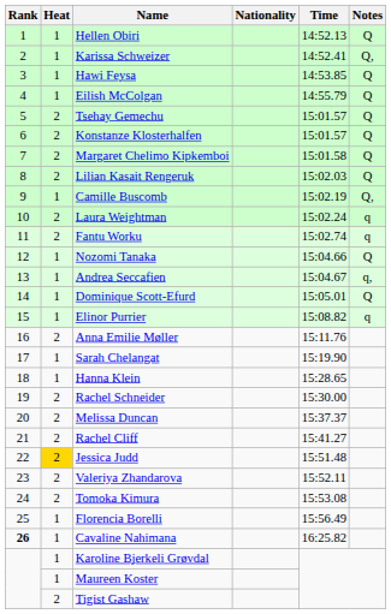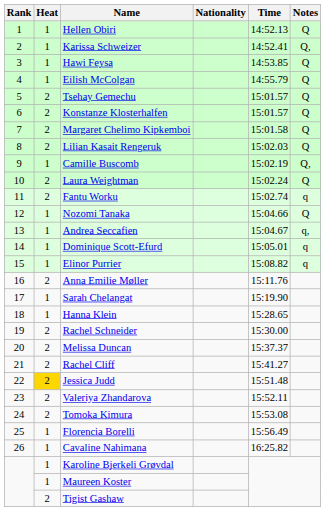 <table class="wikitable sortable" style="text-align:center">
 <tr>
 <th>Rank</th>
 <th>Heat</th>
 <th>Name</th>
 <th>Nationality</th>
 <th>Time</th>
 <th>Notes</th>
 </tr>
 <tr bgcolor=ccffcc>
 <td>1</td>
 <td>1</td>
 <td align=left><a href='#'>Hellen Obiri</a></td>
 <td align=left></td>
 <td>14:52.13</td>
 <td>Q</td>
 </tr>
 <tr bgcolor=ccffcc>
 <td>2</td>
 <td>1</td>
 <td align=left><a href='#'>Karissa Schweizer</a></td>
 <td align=left></td>
 <td>14:52.41</td>
 <td>Q, </td>
 </tr>
 <tr bgcolor=ccffcc>
 <td>3</td>
 <td>1</td>
 <td align=left><a href='#'>Hawi Feysa</a></td>
 <td align=left></td>
 <td>14:53.85</td>
 <td>Q</td>
 </tr>
 <tr bgcolor=ccffcc>
 <td>4</td>
 <td>1</td>
 <td align=left><a href='#'>Eilish McColgan</a></td>
 <td align=left></td>
 <td>14:55.79</td>
 <td>Q</td>
 </tr>
 <tr bgcolor=ccffcc>
 <td>5</td>
 <td>2</td>
 <td align=left><a href='#'>Tsehay Gemechu</a></td>
 <td align=left></td>
 <td>15:01.57</td>
 <td>Q</td>
 </tr>
 <tr bgcolor=ccffcc>
 <td>6</td>
 <td>2</td>
 <td align=left><a href='#'>Konstanze Klosterhalfen</a></td>
 <td align=left></td>
 <td>15:01.57</td>
 <td>Q</td>
 </tr>
 <tr bgcolor=ccffcc>
 <td>7</td>
 <td>2</td>
 <td align=left><a href='#'>Margaret Chelimo Kipkemboi</a></td>
 <td align=left></td>
 <td>15:01.58</td>
 <td>Q</td>
 </tr>
 <tr bgcolor=ccffcc>
 <td>8</td>
 <td>2</td>
 <td align=left><a href='#'>Lilian Kasait Rengeruk</a></td>
 <td align=left></td>
 <td>15:02.03</td>
 <td>Q</td>
 </tr>
 <tr bgcolor=ccffcc>
 <td>9</td>
 <td>1</td>
 <td align=left><a href='#'>Camille Buscomb</a></td>
 <td align=left></td>
 <td>15:02.19</td>
 <td>Q, </td>
 </tr>
 <tr bgcolor=ccffcc>
 <td>10</td>
 <td>2</td>
 <td align=left><a href='#'>Laura Weightman</a></td>
 <td align=left></td>
 <td>15:02.24</td>
-<td>q</td>
+<td>Q</td>
 </tr>
 <tr bgcolor=ddffdd>
 <td>11</td>
 <td>2</td>
 <td align=left><a href='#'>Fantu Worku</a></td>
 <td align=left></td>
 <td>15:02.74</td>
 <td>q</td>
 </tr>
 <tr bgcolor=ddffdd>
 <td>12</td>
 <td>1</td>
 <td align=left><a href='#'>Nozomi Tanaka</a></td>
 <td align=left></td>
 <td>15:04.66</td>
 <td>Q</td>
 </tr>
 <tr bgcolor=ddffdd>
 <td>13</td>
 <td>1</td>
 <td align=left><a href='#'>Andrea Seccafien</a></td>
 <td align=left></td>
 <td>15:04.67</td>
 <td>q, </td>
 </tr>
 <tr bgcolor=ddffdd>
 <td>14</td>
 <td>1</td>
 <td align=left><a href='#'>Dominique Scott-Efurd</a></td>
 <td align=left></td>
 <td>15:05.01</td>
-<td>Q</td>
+<td>q</td>
 </tr>
 <tr bgcolor=ddffdd>
 <td>15</td>
 <td>1</td>
 <td align=left><a href='#'>Elinor Purrier</a></td>
 <td align=left></td>
 <td>15:08.82</td>
 <td>q</td>
 </tr>
 <tr>
 <td>16</td>
 <td>2</td>
 <td align=left><a href='#'>Anna Emilie Møller</a></td>
 <td align=left></td>
 <td>15:11.76</td>
 <td></td>
 </tr>
 <tr>
 <td>17</td>
 <td>1</td>
 <td align=left><a href='#'>Sarah Chelangat</a></td>
 <td align=left></td>
 <td>15:19.90</td>
 <td></td>
 </tr>
 <tr>
 <td>18</td>
 <td>1</td>
 <td align=left><a href='#'>Hanna Klein</a></td>
 <td align=left></td>
 <td>15:28.65</td>
 <td></td>
 </tr>
 <tr>
 <td>19</td>
 <td>2</td>
 <td align=left><a href='#'>Rachel Schneider</a></td>
 <td align=left></td>
 <td>15:30.00</td>
 <td></td>
 </tr>
 <tr>
 <td>20</td>
 <td>2</td>
 <td align=left><a href='#'>Melissa Duncan</a></td>
 <td align=left></td>
 <td>15:37.37</td>
 <td></td>
 </tr>
 <tr>
 <td>21</td>
 <td>2</td>
 <td align=left><a href='#'>Rachel Cliff</a></td>
 <td align=left></td>
 <td>15:41.27</td>
 <td></td>
 </tr>
 <tr>
 <td>22</td>
 <td style="background: gold;">2</td>
 <td align=left><a href='#'>Jessica Judd</a></td>
 <td align=left></td>
 <td>15:51.48</td>
 <td></td>
 </tr>
 <tr>
 <td>23</td>
 <td>2</td>
 <td align=left><a href='#'>Valeriya Zhandarova</a></td>
 <td align=left></td>
 <td>15:52.11</td>
 <td></td>
 </tr>
 <tr>
 <td>24</td>
 <td>2</td>
 <td align=left><a href='#'>Tomoka Kimura</a></td>
 <td align=left></td>
 <td>15:53.08</td>
 <td></td>
 </tr>
 <tr>
 <td>25</td>
 <td>1</td>
 <td align=left><a href='#'>Florencia Borelli</a></td>
 <td align=left></td>
 <td>15:56.49</td>
 <td></td>
 </tr>
 <tr>
-<td><strong>26</strong></td>
+<td>26</td>
 <td>1</td>
 <td align=left><a href='#'>Cavaline Nahimana</a></td>
 <td align=left></td>
 <td>16:25.82</td>
 <td></td>
 </tr>
 <tr>
 <td rowspan=3></td>
 <td>1</td>
 <td align=left><a href='#'>Karoline Bjerkeli Grøvdal</a></td>
 <td align=left></td>
 <td rowspan=3 colspan=2></td>
 </tr>
 <tr>
 <td>1</td>
 <td align=left><a href='#'>Maureen Koster</a></td>
 <td align=left></td>
 </tr>
 <tr>
 <td>2</td>
 <td align=left><a href='#'>Tigist Gashaw</a></td>
 <td align=left></td>
 </tr>
 </table>
